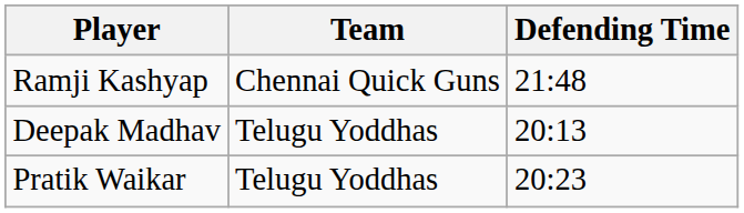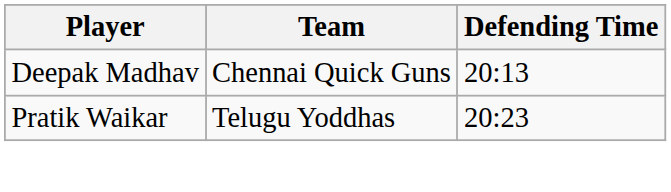 <table class="wikitable">
 <tr>
 <th>Player</th>
 <th>Team</th>
 <th>Defending Time</th>
 </tr>
 <tr>
-<td>Ramji Kashyap</td>
+<td>Deepak Madhav</td>
 <td>Chennai Quick Guns</td>
-<td>21:48</td>
-</tr>
-<tr>
-<td>Deepak Madhav</td>
-<td>Telugu Yoddhas</td>
 <td>20:13</td>
 </tr>
 <tr>
 <td>Pratik Waikar</td>
 <td>Telugu Yoddhas</td>
 <td>20:23</td>
 </tr>
 </table>
